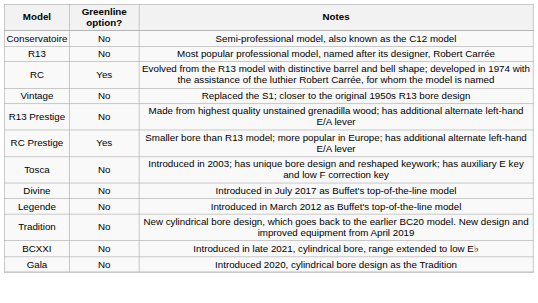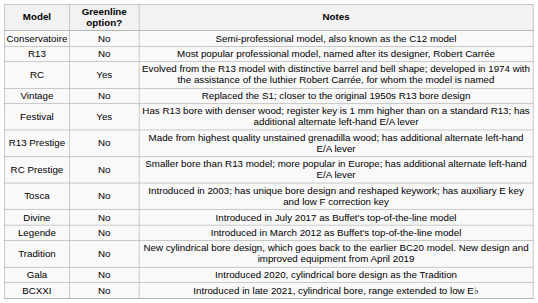 <table class="wikitable" style="text-align:center">
 <tr>
 <th>Model</th>
 <th>Greenline option?</th>
 <th>Notes</th>
 </tr>
 <tr>
 </tr>
 <tr>
 <td>Conservatoire</td>
 <td>No</td>
 <td>Semi-professional model, also known as the C12 model</td>
 </tr>
 <tr>
 <td>R13</td>
 <td>No</td>
 <td>Most popular professional model, named after its designer, Robert Carrée</td>
 </tr>
 <tr>
 <td>RC</td>
 <td>Yes</td>
 <td>Evolved from the R13 model with distinctive barrel and bell shape; developed in 1974 with the assistance of the luthier Robert Carrée, for whom the model is named</td>
 </tr>
 <tr>
 <td>Vintage</td>
 <td>No</td>
 <td>Replaced the S1; closer to the original 1950s R13 bore design</td>
 </tr>
 <tr>
+<td>Festival</td>
+<td>Yes</td>
+<td>Has R13 bore with denser wood; register key is 1 mm higher than on a standard R13; has additional alternate left-hand E/A lever</td>
+</tr>
+<tr>
 <td>R13 Prestige</td>
 <td>No</td>
 <td>Made from highest quality unstained grenadilla wood; has additional alternate left-hand E/A lever</td>
 </tr>
 <tr>
 <td>RC Prestige</td>
-<td>Yes</td>
+<td>No</td>
 <td>Smaller bore than R13 model; more popular in Europe; has additional alternate left-hand E/A lever</td>
 </tr>
 <tr>
 <td>Tosca</td>
 <td>No</td>
 <td>Introduced in 2003; has unique bore design and reshaped keywork; has auxiliary E key and low F correction key</td>
 </tr>
 <tr>
 <td>Divine</td>
 <td>No</td>
 <td>Introduced in July 2017 as Buffet's top-of-the-line model</td>
 </tr>
 <tr>
 <td>Legende</td>
 <td>No</td>
 <td>Introduced in March 2012 as Buffet's top-of-the-line model</td>
 </tr>
 <tr>
 <td>Tradition</td>
 <td>No</td>
 <td>New cylindrical bore design, which goes back to the earlier BC20 model. New design and improved equipment from April 2019</td>
 </tr>
 <tr>
+<td>Gala</td>
+<td>No</td>
+<td>Introduced 2020, cylindrical bore design as  the Tradition</td>
+</tr>
+<tr>
 <td>BCXXI</td>
 <td>No</td>
 <td>Introduced in late 2021, cylindrical bore, range extended to low E♭</td>
 </tr>
 <tr>
-<td>Gala</td>
-<td>No</td>
-<td>Introduced 2020, cylindrical bore design as  the Tradition</td>
-</tr>
-<tr>
 </tr>
 </table>
